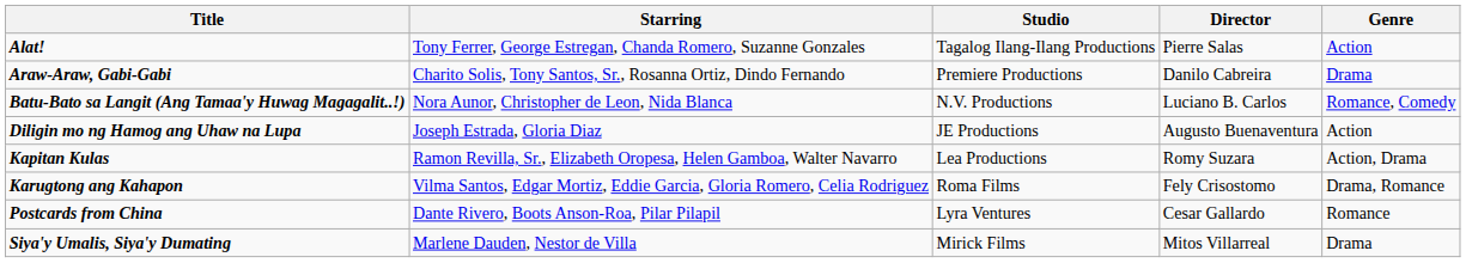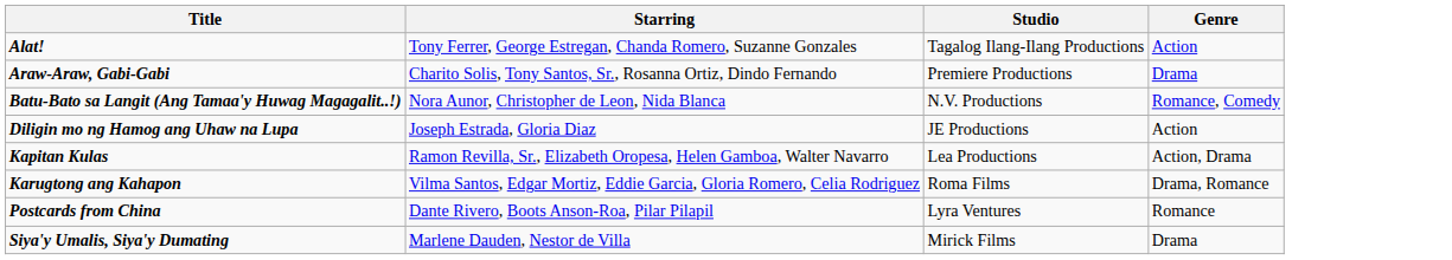 <table class="wikitable" style="font-size:95%">
 <tr>
 <th>Title</th>
 <th>Starring</th>
 <th>Studio</th>
-<th>Director</th>
 <th>Genre</th>
 </tr>
 <tr>
 <td><strong><em>Alat!</em></strong></td>
 <td><a href='#'>Tony Ferrer</a>, <a href='#'>George Estregan</a>, <a href='#'>Chanda Romero</a>, Suzanne Gonzales</td>
 <td>Tagalog Ilang-Ilang Productions</td>
-<td>Pierre Salas</td>
 <td><a href='#'> Action</a></td>
 </tr>
 <tr>
 <td><strong><em>Araw-Araw, Gabi-Gabi</em></strong></td>
 <td><a href='#'>Charito Solis</a>, <a href='#'>Tony Santos, Sr.</a>, Rosanna Ortiz, Dindo Fernando</td>
 <td>Premiere Productions</td>
-<td>Danilo Cabreira</td>
 <td><a href='#'>Drama</a></td>
 </tr>
 <tr>
 <td><strong><em>Batu-Bato sa Langit (Ang Tamaa'y Huwag Magagalit..!)</em></strong></td>
 <td><a href='#'>Nora Aunor</a>, <a href='#'>Christopher de Leon</a>, <a href='#'>Nida Blanca</a></td>
 <td>N.V. Productions</td>
-<td>Luciano B. Carlos</td>
 <td><a href='#'> Romance</a>, <a href='#'>Comedy</a></td>
 </tr>
 <tr>
 <td><strong><em>Diligin mo ng Hamog ang Uhaw na Lupa</em></strong></td>
 <td><a href='#'>Joseph Estrada</a>, <a href='#'>Gloria Diaz</a></td>
 <td>JE Productions</td>
-<td>Augusto Buenaventura</td>
 <td>Action</td>
 </tr>
 <tr>
 <td><strong><em>Kapitan Kulas</em></strong></td>
 <td><a href='#'>Ramon Revilla, Sr.</a>, <a href='#'>Elizabeth Oropesa</a>, <a href='#'>Helen Gamboa</a>, Walter Navarro</td>
 <td>Lea Productions</td>
-<td>Romy Suzara</td>
 <td>Action, Drama</td>
 </tr>
 <tr>
 <td><strong><em>Karugtong ang Kahapon</em></strong></td>
 <td><a href='#'>Vilma Santos</a>, <a href='#'>Edgar Mortiz</a>, <a href='#'>Eddie Garcia</a>, <a href='#'>Gloria Romero</a>, <a href='#'>Celia Rodriguez</a></td>
 <td>Roma Films</td>
-<td>Fely Crisostomo</td>
 <td>Drama, Romance</td>
 </tr>
 <tr>
 <td><strong><em>Postcards from China</em></strong></td>
 <td><a href='#'>Dante Rivero</a>, <a href='#'>Boots Anson-Roa</a>, <a href='#'>Pilar Pilapil</a></td>
 <td>Lyra Ventures</td>
-<td>Cesar Gallardo</td>
 <td>Romance</td>
 </tr>
 <tr>
 <td><strong><em>Siya'y Umalis, Siya'y Dumating</em></strong></td>
 <td><a href='#'>Marlene Dauden</a>, <a href='#'>Nestor de Villa</a></td>
 <td>Mirick Films</td>
-<td>Mitos Villarreal</td>
 <td>Drama</td>
 </tr>
 </table>
